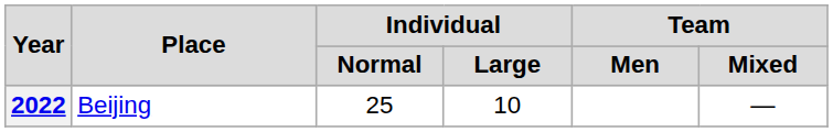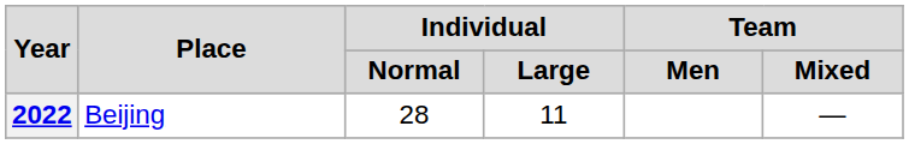 <table class="wikitable plainrowheaders" style="background:#fff; font-size:86%; line-height:16px; border:gray solid 1px; border-collapse:collapse;">
 <tr style="background:#ccc; text-align:center;">
 <th scope="col" rowspan="2" style="background:#dcdcdc; width:25px;">Year</th>
 <th scope="col" rowspan="2" style="background:#dcdcdc; width:130px;">Place</th>
 <th scope="col" colspan="2" style="background:#dcdcdc; width:130px;">Individual</th>
 <th scope="col" colspan="2" style="background:#dcdcdc; width:130px;">Team</th>
 </tr>
 <tr>
 <th scope="col" style="background:#dcdcdc; width:65px;">Normal</th>
 <th scope="col" style="background:#dcdcdc; width:65px;">Large</th>
 <th scope="col" style="background:#dcdcdc; width:65px;">Men</th>
 <th scope="col" style="background:#dcdcdc; width:65px;">Mixed</th>
 </tr>
 <tr>
 <th scope=row align=center><a href='#'>2022</a></th>
 <td align=left> <a href='#'>Beijing</a></td>
-<td align=center>25</td>
-<td align=center>10</td>
+<td align=center>28</td>
+<td align=center>11</td>
 <td align=center style="text-align:center"></td>
 <td align=center>—</td>
 </tr>
 </table>
